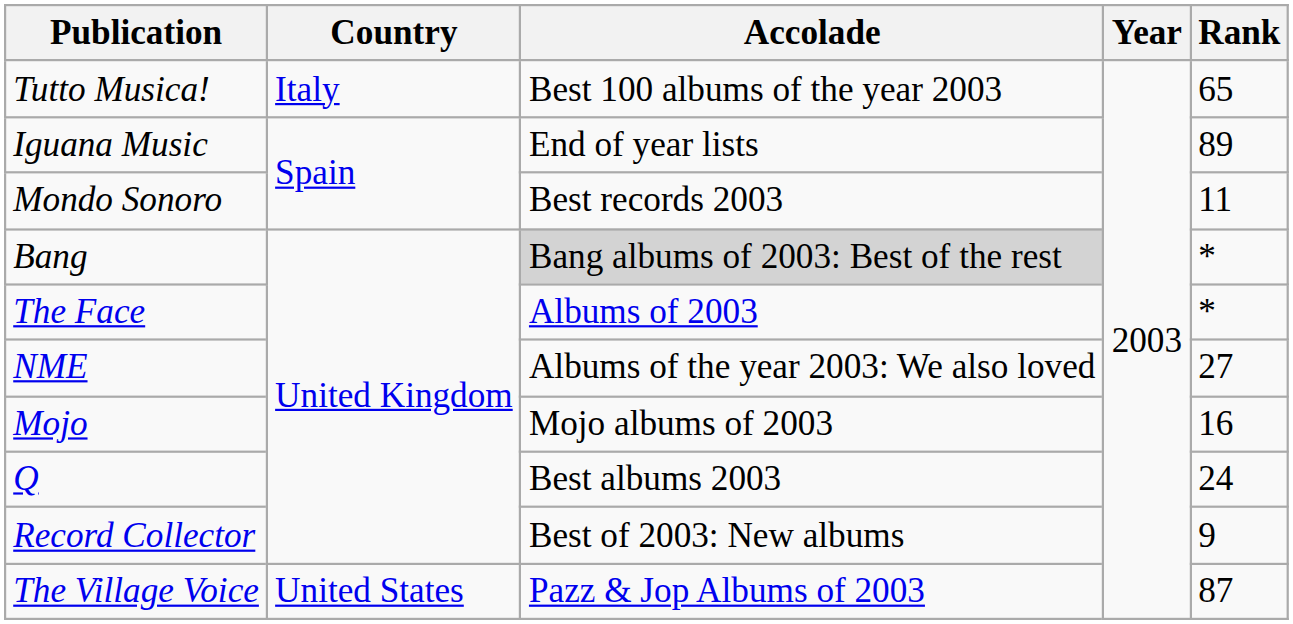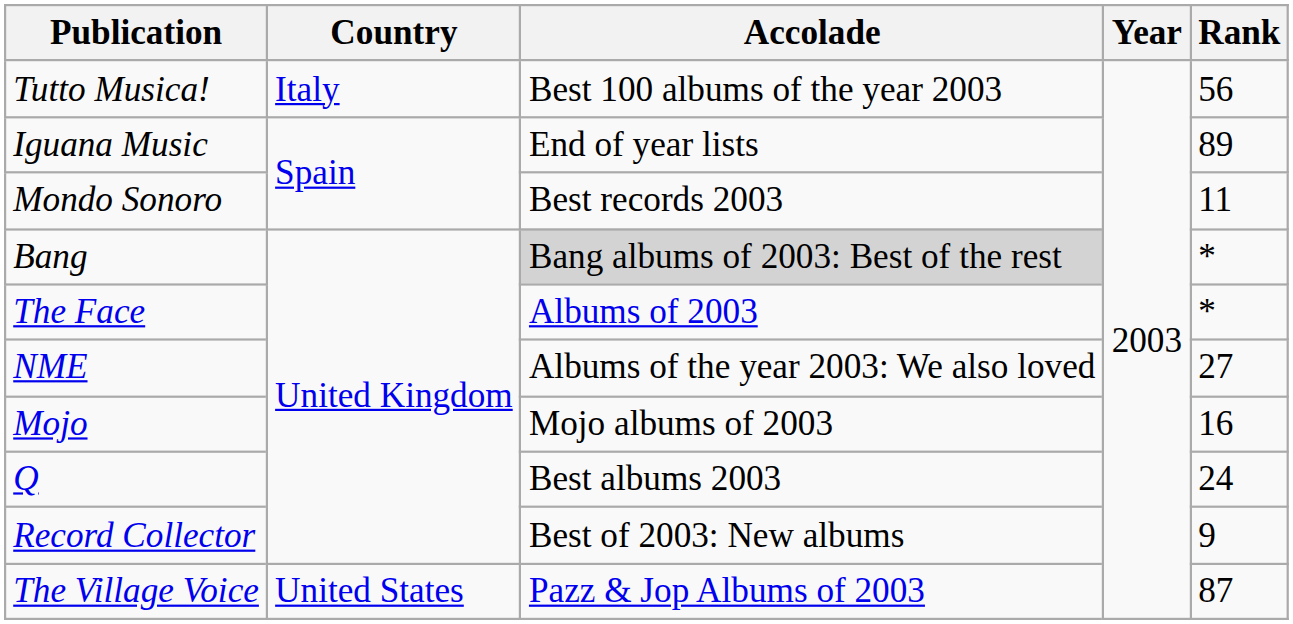 <table class="wikitable">
 <tr>
 <th>Publication</th>
 <th>Country</th>
 <th>Accolade</th>
 <th>Year</th>
 <th>Rank</th>
 </tr>
 <tr>
 <td><em>Tutto Musica!</em></td>
 <td><a href='#'>Italy</a></td>
 <td>Best 100 albums of the year 2003</td>
 <td rowspan="10">2003</td>
-<td>65</td>
+<td>56</td>
 </tr>
 <tr>
 <td><em>Iguana Music</em></td>
 <td rowspan="2"><a href='#'>Spain</a></td>
 <td>End of year lists</td>
 <td>89</td>
 </tr>
 <tr>
 <td><em>Mondo Sonoro</em></td>
 <td>Best records 2003</td>
 <td>11</td>
 </tr>
 <tr>
 <td><em>Bang</em></td>
 <td rowspan="6"><a href='#'>United Kingdom</a></td>
 <td style="background: lightgrey;">Bang albums of 2003: Best of the rest</td>
 <td>*</td>
 </tr>
 <tr>
 <td><em><a href='#'>The Face</a></em></td>
 <td><a href='#'>Albums of 2003</a></td>
 <td>*</td>
 </tr>
 <tr>
 <td><em><a href='#'>NME</a></em></td>
 <td>Albums of the year 2003: We also loved</td>
 <td>27</td>
 </tr>
 <tr>
 <td><em><a href='#'>Mojo</a></em></td>
 <td>Mojo albums of 2003</td>
 <td>16</td>
 </tr>
 <tr>
 <td><em><a href='#'>Q</a></em></td>
 <td>Best albums 2003</td>
 <td>24</td>
 </tr>
 <tr>
 <td><em><a href='#'>Record Collector</a></em></td>
 <td>Best of 2003: New albums</td>
 <td>9</td>
 </tr>
 <tr>
 <td><em><a href='#'>The Village Voice</a></em></td>
 <td><a href='#'>United States</a></td>
 <td><a href='#'>Pazz & Jop Albums of 2003</a></td>
 <td>87</td>
 </tr>
 </table>
